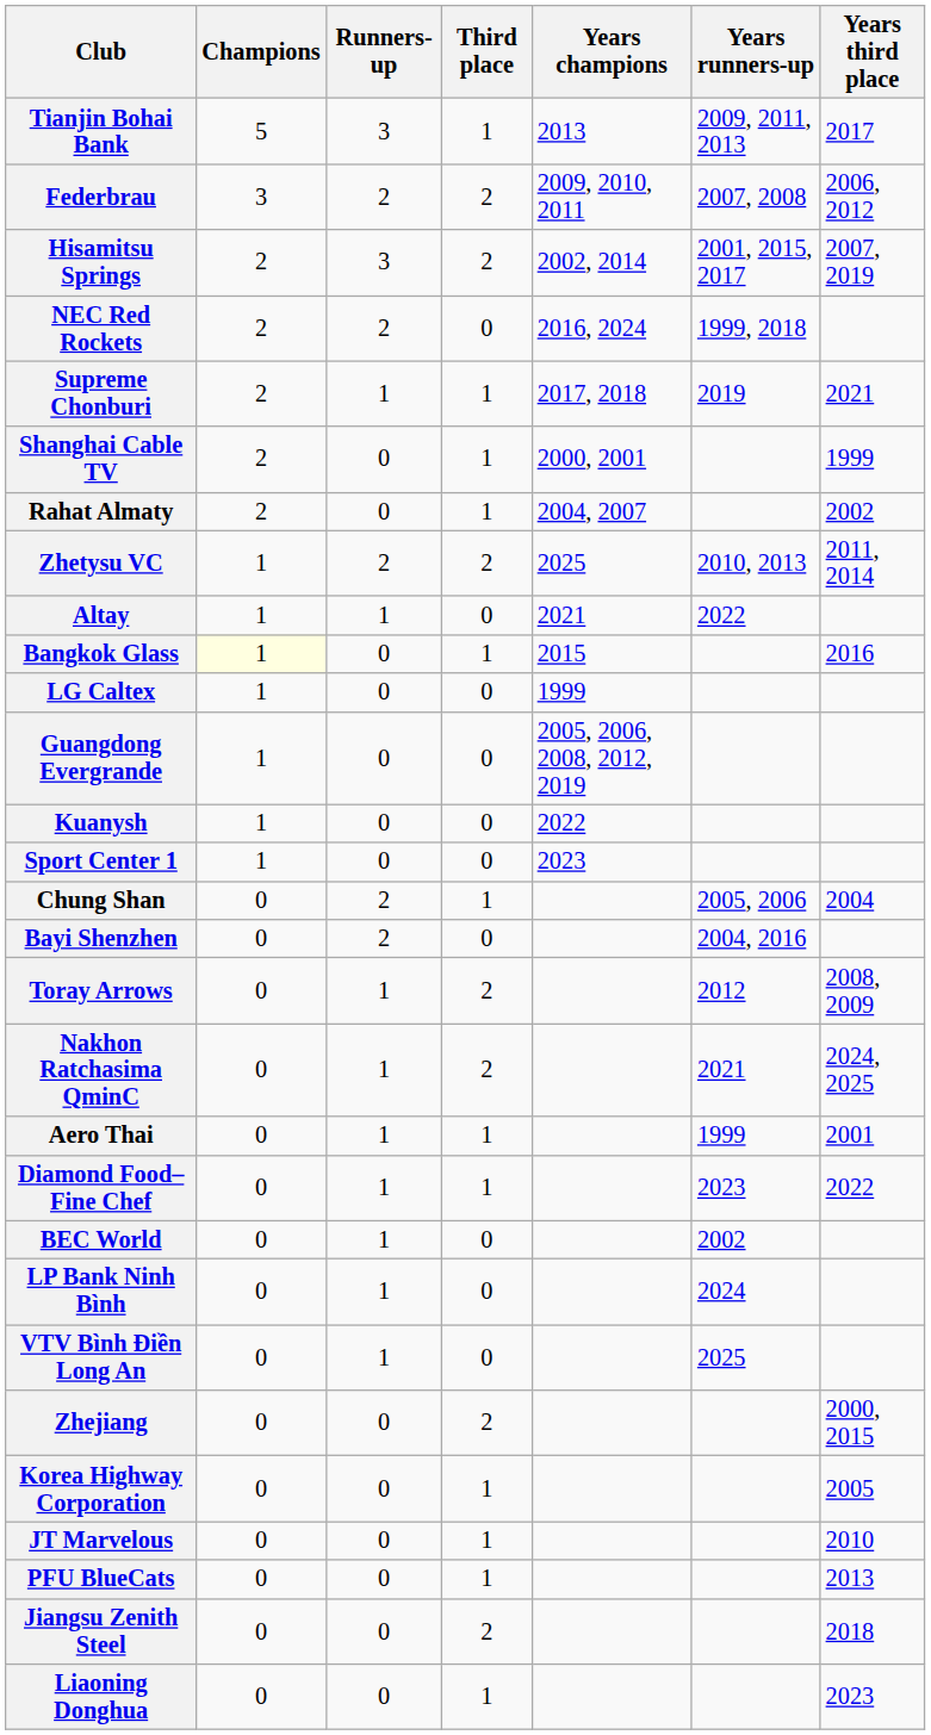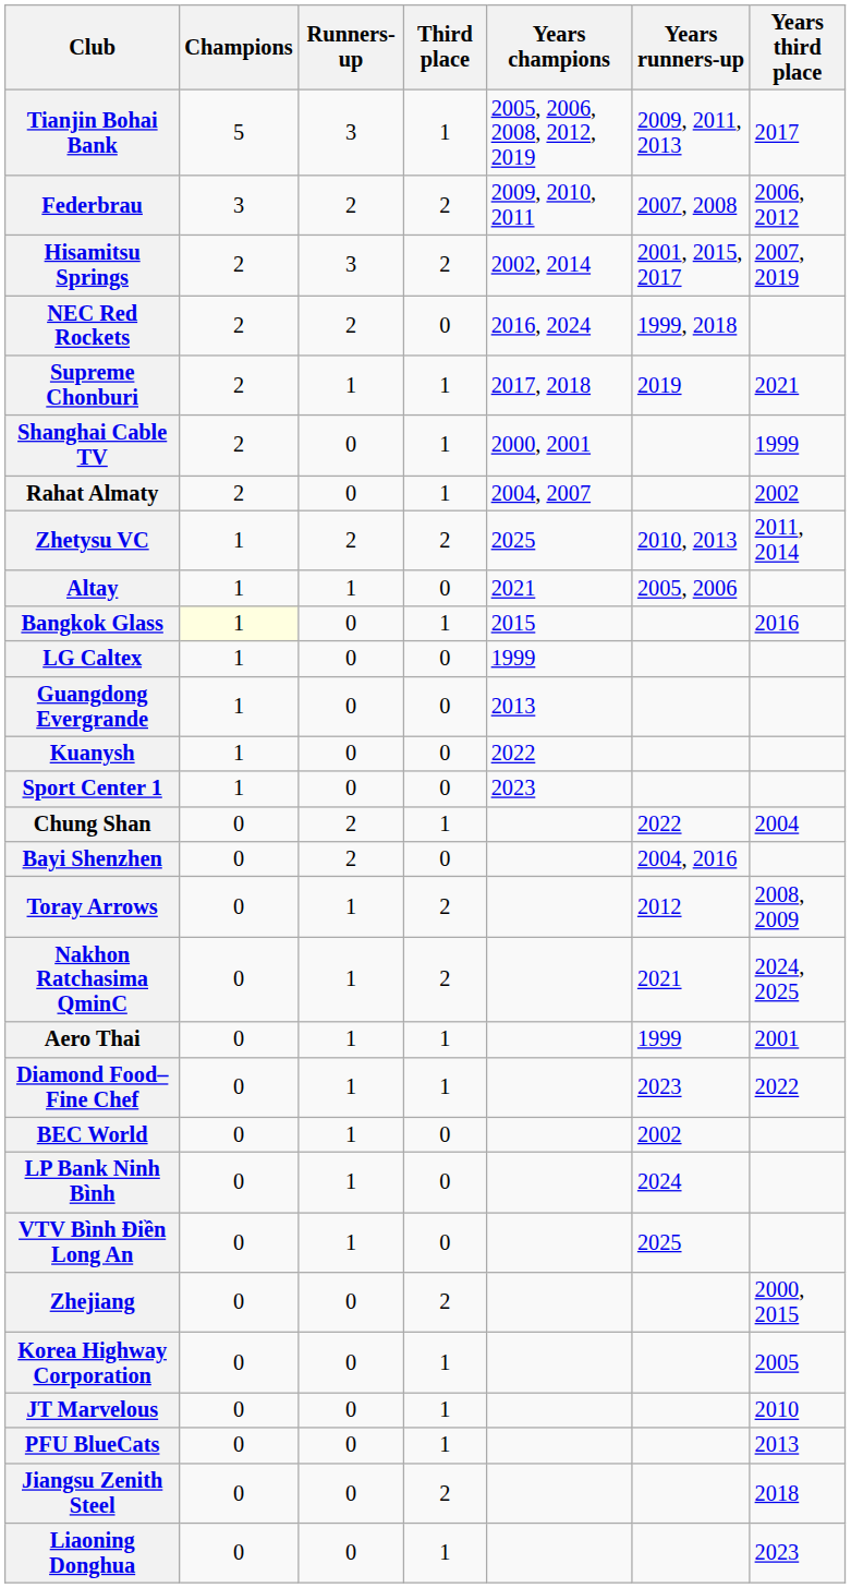 <table class="wikitable plainrowheaders sortable">
 <tr>
 <th scope="col">Club</th>
 <th scope="col">Champions</th>
 <th scope="col">Runners-up</th>
 <th scope="col">Third place</th>
 <th scope="col">Years champions</th>
 <th scope="col">Years runners-up</th>
 <th scope="col">Years third place</th>
 </tr>
 <tr>
 <th align="left" scope="row"> <a href='#'>Tianjin Bohai Bank</a></th>
 <td align="center">5</td>
 <td align="center">3</td>
 <td align="center">1</td>
-<td><a href='#'>2013</a></td>
+<td><a href='#'>2005</a>, <a href='#'>2006</a>, <a href='#'>2008</a>, <a href='#'>2012</a>,<br><a href='#'>2019</a></td>
 <td><a href='#'>2009</a>, <a href='#'>2011</a>, <a href='#'>2013</a></td>
 <td><a href='#'>2017</a></td>
 </tr>
 <tr>
 <th align="left" scope="row"> <a href='#'>Federbrau</a></th>
 <td align="center">3</td>
 <td align="center">2</td>
 <td align="center">2</td>
 <td><a href='#'>2009</a>, <a href='#'>2010</a>, <a href='#'>2011</a></td>
 <td><a href='#'>2007</a>, <a href='#'>2008</a></td>
 <td><a href='#'>2006</a>, <a href='#'>2012</a></td>
 </tr>
 <tr>
 <th align="left" scope="row"> <a href='#'>Hisamitsu Springs</a></th>
 <td align="center">2</td>
 <td align="center">3</td>
 <td align="center">2</td>
 <td><a href='#'>2002</a>, <a href='#'>2014</a></td>
 <td><a href='#'>2001</a>, <a href='#'>2015</a>, <a href='#'>2017</a></td>
 <td><a href='#'>2007</a>, <a href='#'>2019</a></td>
 </tr>
 <tr>
 <th align="left" scope="row"> <a href='#'>NEC Red Rockets</a></th>
 <td align="center">2</td>
 <td align="center">2</td>
 <td align="center">0</td>
 <td><a href='#'>2016</a>, <a href='#'>2024</a></td>
 <td><a href='#'>1999</a>, <a href='#'>2018</a></td>
 <td align="center"></td>
 </tr>
 <tr>
 <th align="left" scope="row"> <a href='#'>Supreme Chonburi</a></th>
 <td align="center">2</td>
 <td align="center">1</td>
 <td align="center">1</td>
 <td><a href='#'>2017</a>, <a href='#'>2018</a></td>
 <td><a href='#'>2019</a></td>
 <td><a href='#'>2021</a></td>
 </tr>
 <tr>
 <th align="left" scope="row"> <a href='#'>Shanghai Cable TV</a></th>
 <td align="center">2</td>
 <td align="center">0</td>
 <td align="center">1</td>
 <td><a href='#'>2000</a>, <a href='#'>2001</a></td>
 <td align="center"></td>
 <td><a href='#'>1999</a></td>
 </tr>
 <tr>
 <th align="left" scope="row"> Rahat Almaty</th>
 <td align="center">2</td>
 <td align="center">0</td>
 <td align="center">1</td>
 <td><a href='#'>2004</a>, <a href='#'>2007</a></td>
 <td align="center"></td>
 <td><a href='#'>2002</a></td>
 </tr>
 <tr>
 <th align="left" scope="row"> <a href='#'>Zhetysu VC</a></th>
 <td align="center">1</td>
 <td align="center">2</td>
 <td align="center">2</td>
 <td><a href='#'>2025</a></td>
 <td><a href='#'>2010</a>, <a href='#'>2013</a></td>
 <td><a href='#'>2011</a>, <a href='#'>2014</a></td>
 </tr>
 <tr>
 <th align="left" scope="row"> <a href='#'>Altay</a></th>
 <td align="center">1</td>
 <td align="center">1</td>
 <td align="center">0</td>
 <td><a href='#'>2021</a></td>
-<td><a href='#'>2022</a></td>
+<td><a href='#'>2005</a>, <a href='#'>2006</a></td>
 <td align="center"></td>
 </tr>
 <tr>
 <th align="left" scope="row"> <a href='#'>Bangkok Glass</a></th>
 <td align="center" style="background: lightyellow;">1</td>
 <td align="center">0</td>
 <td align="center">1</td>
 <td><a href='#'>2015</a></td>
 <td align="center"></td>
 <td><a href='#'>2016</a></td>
 </tr>
 <tr>
 <th align="left" scope="row"> <a href='#'>LG Caltex</a></th>
 <td align="center">1</td>
 <td align="center">0</td>
 <td align="center">0</td>
 <td><a href='#'>1999</a></td>
 <td align="center"></td>
 <td align="center"></td>
 </tr>
 <tr>
 <th align="left" scope="row"> <a href='#'>Guangdong Evergrande</a></th>
 <td align="center">1</td>
 <td align="center">0</td>
 <td align="center">0</td>
-<td><a href='#'>2005</a>, <a href='#'>2006</a>, <a href='#'>2008</a>, <a href='#'>2012</a>,<br><a href='#'>2019</a></td>
+<td><a href='#'>2013</a></td>
 <td align="center"></td>
 <td align="center"></td>
 </tr>
 <tr>
 <th align="left" scope="row"> <a href='#'>Kuanysh</a></th>
 <td align="center">1</td>
 <td align="center">0</td>
 <td align="center">0</td>
 <td><a href='#'>2022</a></td>
 <td align="center"></td>
 <td align="center"></td>
 </tr>
 <tr>
 <th align="left" scope="row"> <a href='#'>Sport Center 1</a></th>
 <td align="center">1</td>
 <td align="center">0</td>
 <td align="center">0</td>
 <td><a href='#'>2023</a></td>
 <td align="center"></td>
 <td align="center"></td>
 </tr>
 <tr>
 <th align="left" scope="row"> Chung Shan</th>
 <td align="center">0</td>
 <td align="center">2</td>
 <td align="center">1</td>
 <td align="center"></td>
-<td><a href='#'>2005</a>, <a href='#'>2006</a></td>
+<td><a href='#'>2022</a></td>
 <td><a href='#'>2004</a></td>
 </tr>
 <tr>
 <th align="left" scope="row"> <a href='#'>Bayi Shenzhen</a></th>
 <td align="center">0</td>
 <td align="center">2</td>
 <td align="center">0</td>
 <td align="center"></td>
 <td><a href='#'>2004</a>, <a href='#'>2016</a></td>
 <td align="center"></td>
 </tr>
 <tr>
 <th align="left" scope="row"> <a href='#'>Toray Arrows</a></th>
 <td align="center">0</td>
 <td align="center">1</td>
 <td align="center">2</td>
 <td align="center"></td>
 <td><a href='#'>2012</a></td>
 <td><a href='#'>2008</a>, <a href='#'>2009</a></td>
 </tr>
 <tr>
 <th align="left" scope="row"> <a href='#'>Nakhon Ratchasima QminC</a></th>
 <td align="center">0</td>
 <td align="center">1</td>
 <td align="center">2</td>
 <td align="center"></td>
 <td><a href='#'>2021</a></td>
 <td><a href='#'>2024</a>, <a href='#'>2025</a></td>
 </tr>
 <tr>
 <th align="left" scope="row"> Aero Thai</th>
 <td align="center">0</td>
 <td align="center">1</td>
 <td align="center">1</td>
 <td align="center"></td>
 <td><a href='#'>1999</a></td>
 <td><a href='#'>2001</a></td>
 </tr>
 <tr>
 <th align="left" scope="row"> <a href='#'>Diamond Food–Fine Chef</a></th>
 <td align="center">0</td>
 <td align="center">1</td>
 <td align="center">1</td>
 <td align="center"></td>
 <td><a href='#'>2023</a></td>
 <td><a href='#'>2022</a></td>
 </tr>
 <tr>
 <th align="left" scope="row"> <a href='#'>BEC World</a></th>
 <td align="center">0</td>
 <td align="center">1</td>
 <td align="center">0</td>
 <td align="center"></td>
 <td><a href='#'>2002</a></td>
 <td align="center"></td>
 </tr>
 <tr>
 <th align="left" scope="row"> <a href='#'>LP Bank Ninh Bình</a></th>
 <td align="center">0</td>
 <td align="center">1</td>
 <td align="center">0</td>
 <td align="center"></td>
 <td><a href='#'>2024</a></td>
 <td align="center"></td>
 </tr>
 <tr>
 <th align="left" scope="row"> <a href='#'>VTV Bình Điền Long An</a></th>
 <td align="center">0</td>
 <td align="center">1</td>
 <td align="center">0</td>
 <td align="center"></td>
 <td><a href='#'>2025</a></td>
 <td align="center"></td>
 </tr>
 <tr>
 <th align="left" scope="row"> <a href='#'>Zhejiang</a></th>
 <td align="center">0</td>
 <td align="center">0</td>
 <td align="center">2</td>
 <td align="center"></td>
 <td align="center"></td>
 <td><a href='#'>2000</a>, <a href='#'>2015</a></td>
 </tr>
 <tr>
 <th align="left" scope="row"> <a href='#'>Korea Highway Corporation</a></th>
 <td align="center">0</td>
 <td align="center">0</td>
 <td align="center">1</td>
 <td align="center"></td>
 <td align="center"></td>
 <td><a href='#'>2005</a></td>
 </tr>
 <tr>
 <th align="left" scope="row"> <a href='#'>JT Marvelous</a></th>
 <td align="center">0</td>
 <td align="center">0</td>
 <td align="center">1</td>
 <td align="center"></td>
 <td align="center"></td>
 <td><a href='#'>2010</a></td>
 </tr>
 <tr>
 <th align="left" scope="row"> <a href='#'>PFU BlueCats</a></th>
 <td align="center">0</td>
 <td align="center">0</td>
 <td align="center">1</td>
 <td align="center"></td>
 <td align="center"></td>
 <td><a href='#'>2013</a></td>
 </tr>
 <tr>
 <th align="left" scope="row"> <a href='#'>Jiangsu Zenith Steel</a></th>
 <td align="center">0</td>
 <td align="center">0</td>
 <td align="center">2</td>
 <td align="center"></td>
 <td align="center"></td>
 <td><a href='#'>2018</a></td>
 </tr>
 <tr>
 <th align="left" scope="row"> <a href='#'>Liaoning Donghua</a></th>
 <td align="center">0</td>
 <td align="center">0</td>
 <td align="center">1</td>
 <td align="center"></td>
 <td align="center"></td>
 <td><a href='#'>2023</a></td>
 </tr>
 </table>
